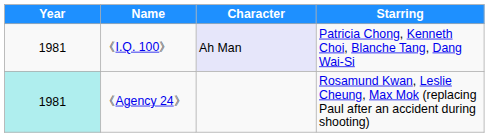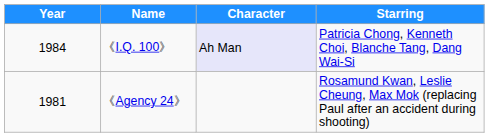 <table class="wikitable" style="width: 100%">
 <tr style="background-color: dodgerblue; color: white; text-align: center;">
 <td style="width: 20%;"><strong>Year</strong></td>
 <td style="width: 20%;"><strong>Name</strong></td>
 <td style="width: 25%;"><strong>Character</strong></td>
 <td style="width: 35%;"><strong>Starring</strong></td>
 </tr>
 <tr>
-<td style="text-align: center;">1981</td>
+<td style="text-align: center;">1984</td>
 <td>《<a href='#'>I.Q. 100</a>》</td>
 <td style="background: lavender;">Ah Man</td>
 <td><a href='#'>Patricia Chong</a>, <a href='#'>Kenneth Choi</a>, <a href='#'>Blanche Tang</a>, <a href='#'>Dang Wai-Si</a></td>
 </tr>
 <tr>
-<td style="background: paleturquoise; text-align: center;">1981</td>
+<td style="text-align: center;">1981</td>
 <td>《<a href='#'>Agency 24</a>》</td>
 <td></td>
 <td><a href='#'>Rosamund Kwan</a>, <a href='#'>Leslie Cheung</a>, <a href='#'>Max Mok</a> (replacing Paul after an accident during shooting)</td>
 </tr>
 </table>
